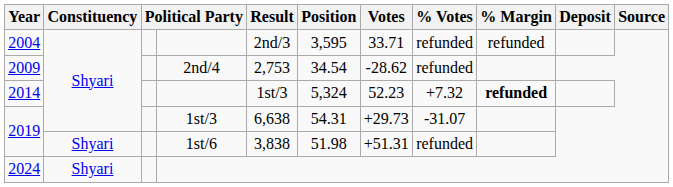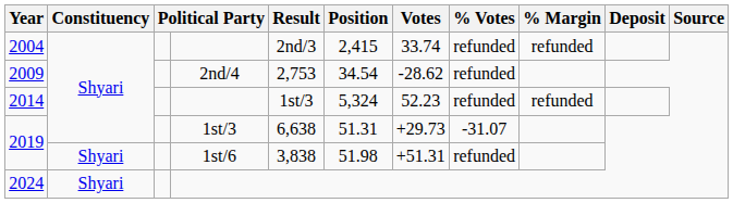 <table class="wikitable sortable" style="text-align:center;">
 <tr>
 <th>Year</th>
 <th>Constituency</th>
 <th colspan=2>Political Party</th>
 <th>Result</th>
 <th>Position</th>
 <th>Votes</th>
 <th>% Votes</th>
 <th>% Margin</th>
 <th>Deposit</th>
 <th>Source</th>
 </tr>
 <tr>
 <td><a href='#'>2004</a></td>
 <td rowspan=4><a href='#'>Shyari</a></td>
 <td></td>
 <td></td>
 <td>2nd/3</td>
-<td>3,595</td>
-<td>33.71</td>
+<td>2,415</td>
+<td>33.74</td>
 <td>refunded</td>
 <td>refunded</td>
 <td></td>
 </tr>
 <tr>
 <td><a href='#'>2009</a></td>
 <td></td>
 <td>2nd/4</td>
 <td>2,753</td>
 <td>34.54</td>
 <td>-28.62</td>
 <td>refunded</td>
 <td></td>
 </tr>
 <tr>
 <td><a href='#'>2014</a></td>
 <td></td>
 <td></td>
 <td>1st/3</td>
 <td>5,324</td>
 <td>52.23</td>
-<td>+7.32</td>
-<td><strong>refunded</strong></td>
+<td>refunded</td>
+<td>refunded</td>
 <td></td>
 </tr>
 <tr>
 <td rowspan=2><a href='#'>2019</a></td>
 <td></td>
 <td>1st/3</td>
 <td>6,638</td>
-<td>54.31</td>
+<td>51.31</td>
 <td>+29.73</td>
 <td>-31.07</td>
 <td></td>
 </tr>
 <tr>
 <td><a href='#'>Shyari</a></td>
 <td></td>
 <td>1st/6</td>
 <td>3,838</td>
 <td>51.98</td>
 <td>+51.31</td>
 <td>refunded</td>
 <td></td>
 </tr>
 <tr>
 <td><a href='#'>2024</a></td>
 <td><a href='#'>Shyari</a></td>
 <td></td>
 </tr>
 </table>
